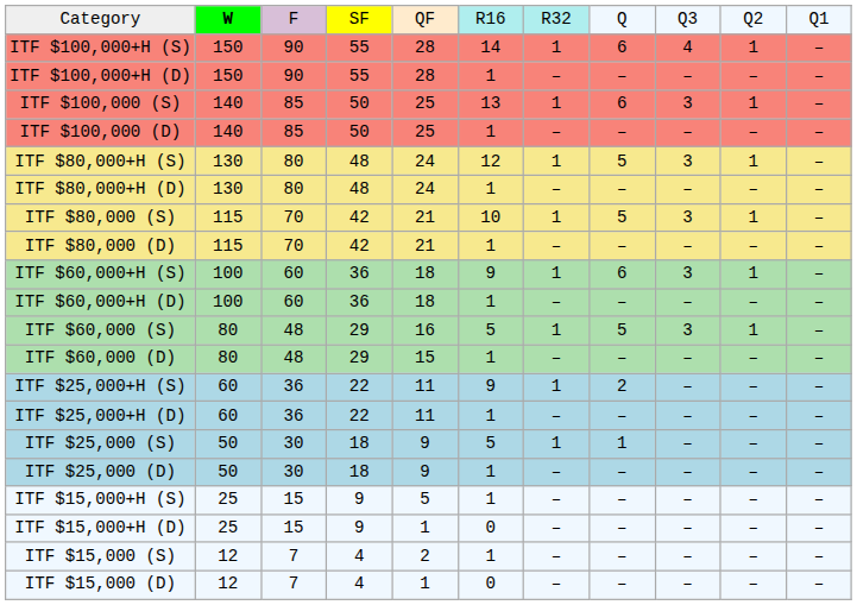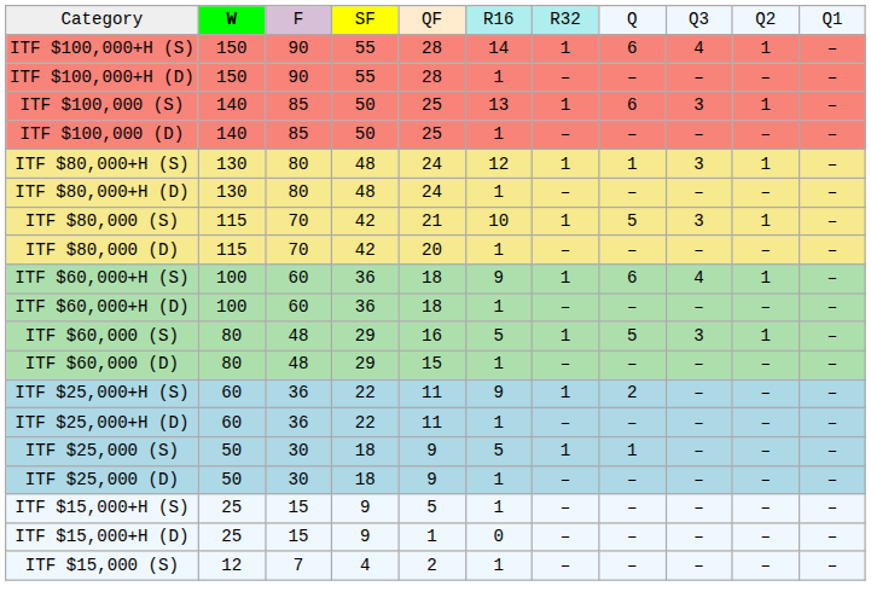 <table class="wikitable" style="font-size:90%">
 <tr align=center>
 <td style="background:#efefef;">Category</td>
 <td style="width:40px; background:lime;"><strong>W</strong></td>
 <td style="width:40px; background:thistle;">F</td>
 <td style="width:40px; background:#ff0;">SF</td>
 <td style="width:40px; background:#ffebcd;">QF</td>
 <td style="width:40px; background:#afeeee;">R16</td>
 <td style="width:40px; background:#afeeee;">R32</td>
 <td style="width:40px; background:#f0f8ff;">Q</td>
 <td style="width:40px; background:#f0f8ff;">Q3</td>
 <td style="width:40px; background:#f0f8ff;">Q2</td>
 <td style="width:40px; background:#f0f8ff;">Q1</td>
 </tr>
 <tr style="text-align:center; background:#f88379;">
 <td>ITF $100,000+H (S)</td>
 <td>150</td>
 <td>90</td>
 <td>55</td>
 <td>28</td>
 <td>14</td>
 <td>1</td>
 <td>6</td>
 <td>4</td>
 <td>1</td>
 <td>–</td>
 </tr>
 <tr style="text-align:center; background:#f88379;">
 <td>ITF $100,000+H (D)</td>
 <td>150</td>
 <td>90</td>
 <td>55</td>
 <td>28</td>
 <td>1</td>
 <td>–</td>
 <td>–</td>
 <td>–</td>
 <td>–</td>
 <td>–</td>
 </tr>
 <tr style="text-align:center; background:#f88379;">
 <td>ITF $100,000 (S)</td>
 <td>140</td>
 <td>85</td>
 <td>50</td>
 <td>25</td>
 <td>13</td>
 <td>1</td>
 <td>6</td>
 <td>3</td>
 <td>1</td>
 <td>–</td>
 </tr>
 <tr style="text-align:center; background:#f88379;">
 <td>ITF $100,000 (D)</td>
 <td>140</td>
 <td>85</td>
 <td>50</td>
 <td>25</td>
 <td>1</td>
 <td>–</td>
 <td>–</td>
 <td>–</td>
 <td>–</td>
 <td>–</td>
 </tr>
 <tr style="text-align:center; background:#f7e98e;">
 <td>ITF $80,000+H (S)</td>
 <td>130</td>
 <td>80</td>
 <td>48</td>
 <td>24</td>
 <td>12</td>
 <td>1</td>
-<td>5</td>
+<td>1</td>
 <td>3</td>
 <td>1</td>
 <td>–</td>
 </tr>
 <tr style="text-align:center; background:#f7e98e;">
 <td>ITF $80,000+H (D)</td>
 <td>130</td>
 <td>80</td>
 <td>48</td>
 <td>24</td>
 <td>1</td>
 <td>–</td>
 <td>–</td>
 <td>–</td>
 <td>–</td>
 <td>–</td>
 </tr>
 <tr style="text-align:center; background:#f7e98e;">
 <td>ITF $80,000 (S)</td>
 <td>115</td>
 <td>70</td>
 <td>42</td>
 <td>21</td>
 <td>10</td>
 <td>1</td>
 <td>5</td>
 <td>3</td>
 <td>1</td>
 <td>–</td>
 </tr>
 <tr style="text-align:center; background:#f7e98e;">
 <td>ITF $80,000 (D)</td>
 <td>115</td>
 <td>70</td>
 <td>42</td>
-<td>21</td>
+<td>20</td>
 <td>1</td>
 <td>–</td>
 <td>–</td>
 <td>–</td>
 <td>–</td>
 <td>–</td>
 </tr>
 <tr style="text-align:center; background:#addfad;">
 <td>ITF $60,000+H (S)</td>
 <td>100</td>
 <td>60</td>
 <td>36</td>
 <td>18</td>
 <td>9</td>
 <td>1</td>
 <td>6</td>
-<td>3</td>
+<td>4</td>
 <td>1</td>
 <td>–</td>
 </tr>
 <tr style="text-align:center; background:#addfad;">
 <td>ITF $60,000+H (D)</td>
 <td>100</td>
 <td>60</td>
 <td>36</td>
 <td>18</td>
 <td>1</td>
 <td>–</td>
 <td>–</td>
 <td>–</td>
 <td>–</td>
 <td>–</td>
 </tr>
 <tr style="text-align:center; background:#addfad;">
 <td>ITF $60,000 (S)</td>
 <td>80</td>
 <td>48</td>
 <td>29</td>
 <td>16</td>
 <td>5</td>
 <td>1</td>
 <td>5</td>
 <td>3</td>
 <td>1</td>
 <td>–</td>
 </tr>
 <tr style="text-align:center; background:#addfad;">
 <td>ITF $60,000 (D)</td>
 <td>80</td>
 <td>48</td>
 <td>29</td>
 <td>15</td>
 <td>1</td>
 <td>–</td>
 <td>–</td>
 <td>–</td>
 <td>–</td>
 <td>–</td>
 </tr>
 <tr style="text-align:center; background:lightblue;">
 <td>ITF $25,000+H (S)</td>
 <td>60</td>
 <td>36</td>
 <td>22</td>
 <td>11</td>
 <td>9</td>
 <td>1</td>
 <td>2</td>
 <td>–</td>
 <td>–</td>
 <td>–</td>
 </tr>
 <tr style="text-align:center; background:lightblue;">
 <td>ITF $25,000+H (D)</td>
 <td>60</td>
 <td>36</td>
 <td>22</td>
 <td>11</td>
 <td>1</td>
 <td>–</td>
 <td>–</td>
 <td>–</td>
 <td>–</td>
 <td>–</td>
 </tr>
 <tr style="text-align:center; background:lightblue;">
 <td>ITF $25,000 (S)</td>
 <td>50</td>
 <td>30</td>
 <td>18</td>
 <td>9</td>
 <td>5</td>
 <td>1</td>
 <td>1</td>
 <td>–</td>
 <td>–</td>
 <td>–</td>
 </tr>
 <tr style="text-align:center; background:lightblue;">
 <td>ITF $25,000 (D)</td>
 <td>50</td>
 <td>30</td>
 <td>18</td>
 <td>9</td>
 <td>1</td>
 <td>–</td>
 <td>–</td>
 <td>–</td>
 <td>–</td>
 <td>–</td>
 </tr>
 <tr style="text-align:center; background:#f0f8ff;">
 <td>ITF $15,000+H (S)</td>
 <td>25</td>
 <td>15</td>
 <td>9</td>
 <td>5</td>
 <td>1</td>
 <td>–</td>
 <td>–</td>
 <td>–</td>
 <td>–</td>
 <td>–</td>
 </tr>
 <tr style="text-align:center; background:#f0f8ff;">
 <td>ITF $15,000+H (D)</td>
 <td>25</td>
 <td>15</td>
 <td>9</td>
 <td>1</td>
 <td>0</td>
 <td>–</td>
 <td>–</td>
 <td>–</td>
 <td>–</td>
 <td>–</td>
 </tr>
 <tr style="text-align:center; background:#f0f8ff;">
 <td>ITF $15,000 (S)</td>
 <td>12</td>
 <td>7</td>
 <td>4</td>
 <td>2</td>
 <td>1</td>
 <td>–</td>
 <td>–</td>
 <td>–</td>
 <td>–</td>
 <td>–</td>
 </tr>
-<tr style="text-align:center; background:#f0f8ff;">
-<td>ITF $15,000 (D)</td>
-<td>12</td>
-<td>7</td>
-<td>4</td>
-<td>1</td>
-<td>0</td>
-<td>–</td>
-<td>–</td>
-<td>–</td>
-<td>–</td>
-<td>–</td>
-</tr>
 </table>
